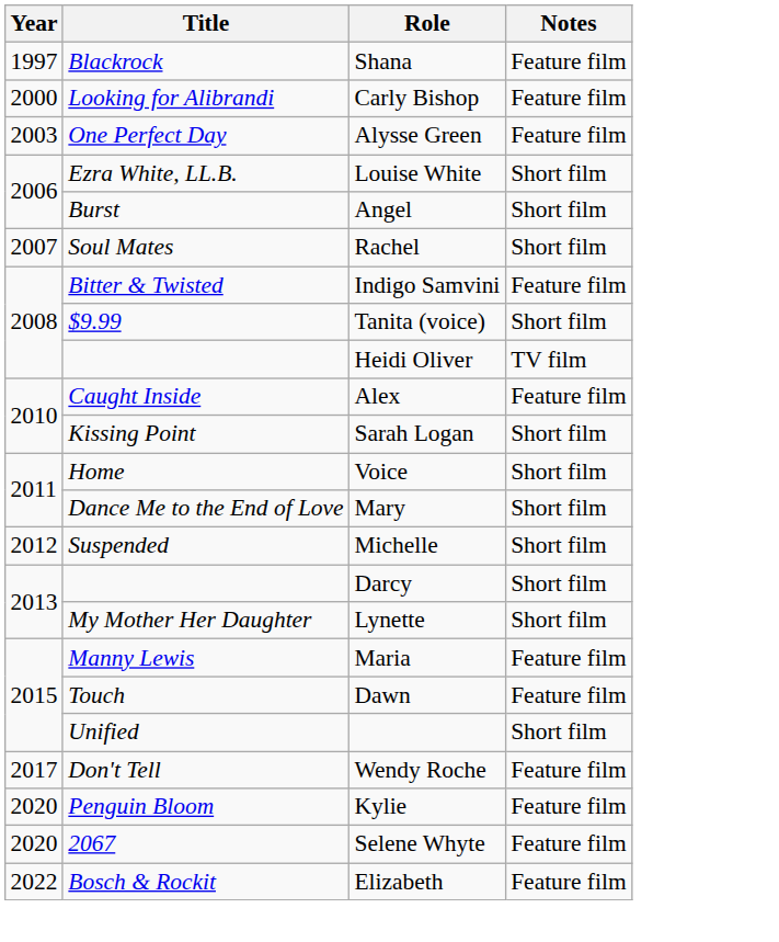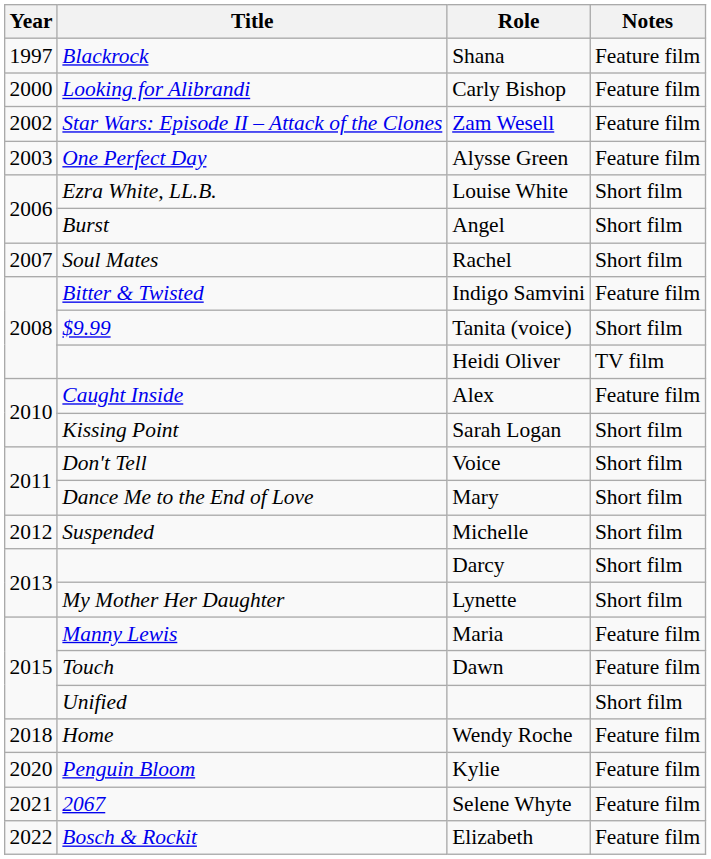 <table class="wikitable sortable">
 <tr>
 <th>Year</th>
 <th>Title</th>
 <th>Role</th>
 <th class="unsortable">Notes</th>
 </tr>
 <tr>
 <td>1997</td>
 <td><em><a href='#'>Blackrock</a></em></td>
 <td>Shana</td>
 <td>Feature film</td>
 </tr>
 <tr>
 <td>2000</td>
 <td><em><a href='#'>Looking for Alibrandi</a></em></td>
 <td>Carly Bishop</td>
+<td>Feature film</td>
+</tr>
+<tr>
+<td>2002</td>
+<td><em><a href='#'>Star Wars: Episode II – Attack of the Clones</a></em></td>
+<td><a href='#'>Zam Wesell</a></td>
 <td>Feature film</td>
 </tr>
 <tr>
 <td>2003</td>
 <td><em><a href='#'>One Perfect Day</a></em></td>
 <td>Alysse Green</td>
 <td>Feature film</td>
 </tr>
 <tr>
 <td rowspan="2">2006</td>
 <td><em>Ezra White, LL.B.</em></td>
 <td>Louise White</td>
 <td>Short film</td>
 </tr>
 <tr>
 <td><em>Burst</em></td>
 <td>Angel</td>
 <td>Short film</td>
 </tr>
 <tr>
 <td>2007</td>
 <td><em>Soul Mates</em></td>
 <td>Rachel</td>
 <td>Short film</td>
 </tr>
 <tr>
 <td rowspan="3">2008</td>
 <td><em><a href='#'>Bitter & Twisted</a></em></td>
 <td>Indigo Samvini</td>
 <td>Feature film</td>
 </tr>
 <tr>
 <td><em><a href='#'>$9.99</a></em></td>
 <td>Tanita (voice)</td>
 <td>Short film</td>
 </tr>
 <tr>
 <td><em></em></td>
 <td>Heidi Oliver</td>
 <td>TV film</td>
 </tr>
 <tr>
 <td rowspan="2">2010</td>
 <td><em><a href='#'>Caught Inside</a></em></td>
 <td>Alex</td>
 <td>Feature film</td>
 </tr>
 <tr>
 <td><em>Kissing Point</em></td>
 <td>Sarah Logan</td>
 <td>Short film</td>
 </tr>
 <tr>
 <td rowspan="2">2011</td>
-<td><em>Home</em></td>
+<td><em>Don't Tell</em></td>
 <td>Voice</td>
 <td>Short film</td>
 </tr>
 <tr>
 <td><em>Dance Me to the End of Love</em></td>
 <td>Mary</td>
 <td>Short film</td>
 </tr>
 <tr>
 <td>2012</td>
 <td><em>Suspended</em></td>
 <td>Michelle</td>
 <td>Short film</td>
 </tr>
 <tr>
 <td rowspan="2">2013</td>
 <td><em></em></td>
 <td>Darcy</td>
 <td>Short film</td>
 </tr>
 <tr>
 <td><em>My Mother Her Daughter</em></td>
 <td>Lynette</td>
 <td>Short film</td>
 </tr>
 <tr>
 <td rowspan="3">2015</td>
 <td><em><a href='#'>Manny Lewis</a></em></td>
 <td>Maria</td>
 <td>Feature film</td>
 </tr>
 <tr>
 <td><em>Touch</em></td>
 <td>Dawn</td>
 <td>Feature film</td>
 </tr>
 <tr>
 <td><em>Unified</em></td>
 <td></td>
 <td>Short film</td>
 </tr>
 <tr>
-<td>2017</td>
-<td><em>Don't Tell</em></td>
+<td>2018</td>
+<td><em>Home</em></td>
 <td>Wendy Roche</td>
 <td>Feature film</td>
 </tr>
 <tr>
 <td>2020</td>
 <td><em><a href='#'>Penguin Bloom</a></em></td>
 <td>Kylie</td>
 <td>Feature film</td>
 </tr>
 <tr>
-<td>2020</td>
+<td>2021</td>
 <td><em><a href='#'>2067</a></em></td>
 <td>Selene Whyte</td>
 <td>Feature film</td>
 </tr>
 <tr>
 <td>2022</td>
 <td><em><a href='#'>Bosch & Rockit</a></em></td>
 <td>Elizabeth</td>
 <td>Feature film</td>
 </tr>
 </table>
